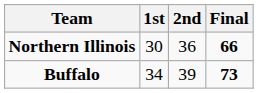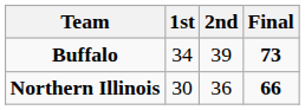 <table class="wikitable" style="text-align:center">
 <tr>
 <th>Team</th>
 <th>1st</th>
 <th>2nd</th>
 <th>Final</th>
 </tr>
 <tr>
+<td><strong>Buffalo</strong></td>
+<td>34</td>
+<td>39</td>
+<td><strong>73</strong></td>
+</tr>
+<tr>
 <td><strong>Northern Illinois</strong></td>
 <td>30</td>
 <td>36</td>
 <td><strong>66</strong></td>
 </tr>
-<tr>
-<td><strong>Buffalo</strong></td>
-<td>34</td>
-<td>39</td>
-<td><strong>73</strong></td>
-</tr>
 </table>
